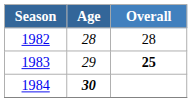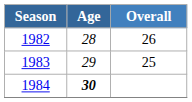 <table class="wikitable" style="font-size:95%; text-align:center; border:grey solid 1px; border-collapse:collapse; background:#ffffff;">
 <tr>
 <th style="background-color:#369; color:white; width:60px;"> Season </th>
 <th style="background-color:#369; color:white; width:40px;"> Age </th>
 <th style="background-color:#4180be; color:white; width:75px;">Overall</th>
 </tr>
 <tr>
 <td><a href='#'>1982</a></td>
 <td><em>28</em></td>
-<td>28</td>
+<td>26</td>
 </tr>
 <tr>
 <td><a href='#'>1983</a></td>
 <td><em>29</em></td>
-<td><strong>25</strong></td>
+<td>25</td>
 </tr>
 <tr>
 <td><a href='#'>1984</a></td>
 <td><strong><em>30</em></strong></td>
 <td></td>
 </tr>
 <tr>
 </tr>
 </table>
